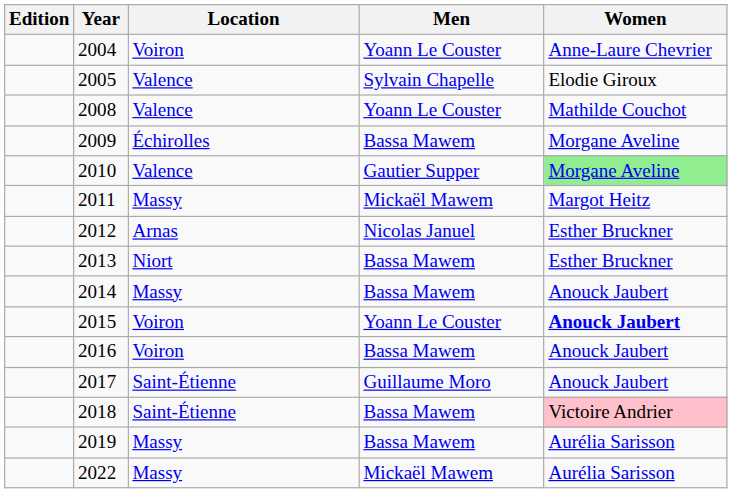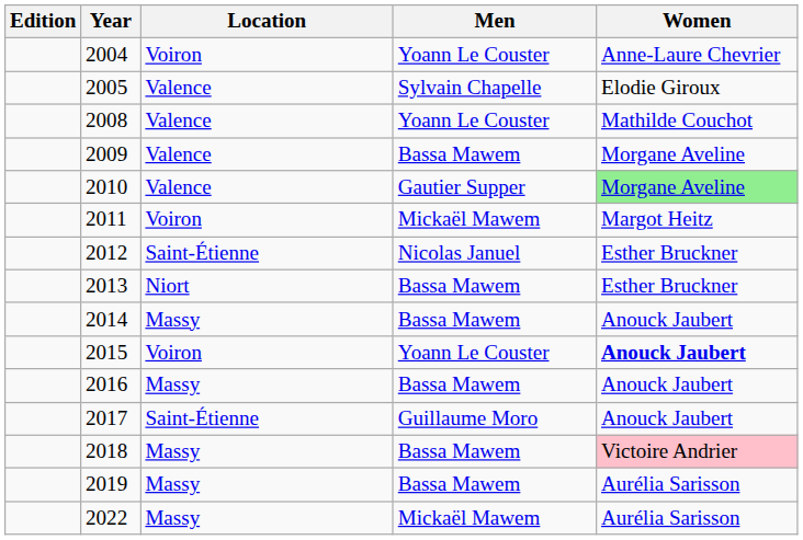 <table class="wikitable">
 <tr>
 <th style="width:40px">Edition</th>
 <th style="width:40px">Year</th>
 <th style="width:220px">Location</th>
 <th style="width:170px">Men</th>
 <th style="width:170px">Women</th>
 </tr>
 <tr>
 <td></td>
 <td>2004</td>
 <td><a href='#'>Voiron</a></td>
 <td><a href='#'>Yoann Le Couster</a></td>
 <td><a href='#'>Anne-Laure Chevrier</a></td>
 </tr>
 <tr>
 <td></td>
 <td>2005</td>
 <td><a href='#'>Valence</a></td>
 <td><a href='#'>Sylvain Chapelle</a></td>
 <td>Elodie Giroux</td>
 </tr>
 <tr>
 <td></td>
 <td>2008</td>
 <td><a href='#'>Valence</a></td>
 <td><a href='#'>Yoann Le Couster</a></td>
 <td><a href='#'>Mathilde Couchot</a></td>
 </tr>
 <tr>
 <td></td>
 <td>2009</td>
-<td><a href='#'>Échirolles</a></td>
+<td><a href='#'>Valence</a></td>
 <td><a href='#'>Bassa Mawem</a></td>
 <td><a href='#'>Morgane Aveline</a></td>
 </tr>
 <tr>
 <td></td>
 <td>2010</td>
 <td><a href='#'>Valence</a></td>
 <td><a href='#'>Gautier Supper</a></td>
 <td style="background: lightgreen;"><a href='#'>Morgane Aveline</a></td>
 </tr>
 <tr>
 <td></td>
 <td>2011</td>
-<td><a href='#'>Massy</a></td>
+<td><a href='#'>Voiron</a></td>
 <td><a href='#'>Mickaël Mawem</a></td>
 <td><a href='#'>Margot Heitz</a></td>
 </tr>
 <tr>
 <td></td>
 <td>2012</td>
-<td><a href='#'>Arnas</a></td>
+<td><a href='#'>Saint-Étienne</a></td>
 <td><a href='#'>Nicolas Januel</a></td>
 <td><a href='#'>Esther Bruckner</a></td>
 </tr>
 <tr>
 <td></td>
 <td>2013</td>
 <td><a href='#'>Niort</a></td>
 <td><a href='#'>Bassa Mawem</a></td>
 <td><a href='#'>Esther Bruckner</a></td>
 </tr>
 <tr>
 <td></td>
 <td>2014</td>
 <td><a href='#'>Massy</a></td>
 <td><a href='#'>Bassa Mawem</a></td>
 <td><a href='#'>Anouck Jaubert</a></td>
 </tr>
 <tr>
 <td></td>
 <td>2015</td>
 <td><a href='#'>Voiron</a></td>
 <td><a href='#'>Yoann Le Couster</a></td>
 <td><strong><a href='#'>Anouck Jaubert</a></strong></td>
 </tr>
 <tr>
 <td></td>
 <td>2016</td>
-<td><a href='#'>Voiron</a></td>
+<td><a href='#'>Massy</a></td>
 <td><a href='#'>Bassa Mawem</a></td>
 <td><a href='#'>Anouck Jaubert</a></td>
 </tr>
 <tr>
 <td></td>
 <td>2017</td>
 <td><a href='#'>Saint-Étienne</a></td>
 <td><a href='#'>Guillaume Moro</a></td>
 <td><a href='#'>Anouck Jaubert</a></td>
 </tr>
 <tr>
 <td></td>
 <td>2018</td>
-<td><a href='#'>Saint-Étienne</a></td>
+<td><a href='#'>Massy</a></td>
 <td><a href='#'>Bassa Mawem</a></td>
 <td style="background: pink;">Victoire Andrier</td>
 </tr>
 <tr>
 <td></td>
 <td>2019</td>
 <td><a href='#'>Massy</a></td>
 <td><a href='#'>Bassa Mawem</a></td>
 <td><a href='#'>Aurélia Sarisson</a></td>
 </tr>
 <tr>
 <td></td>
 <td>2022</td>
 <td><a href='#'>Massy</a></td>
 <td><a href='#'>Mickaël Mawem</a></td>
 <td><a href='#'>Aurélia Sarisson</a></td>
 </tr>
 </table>
